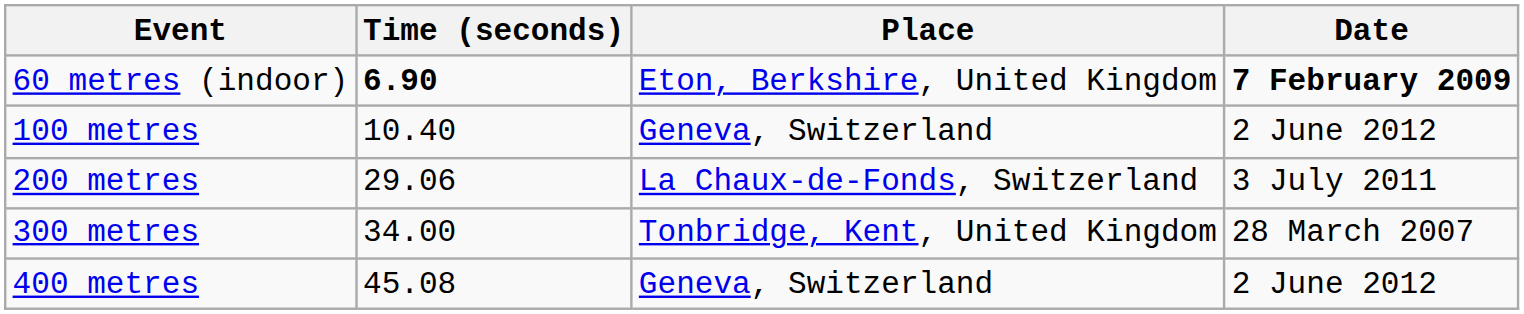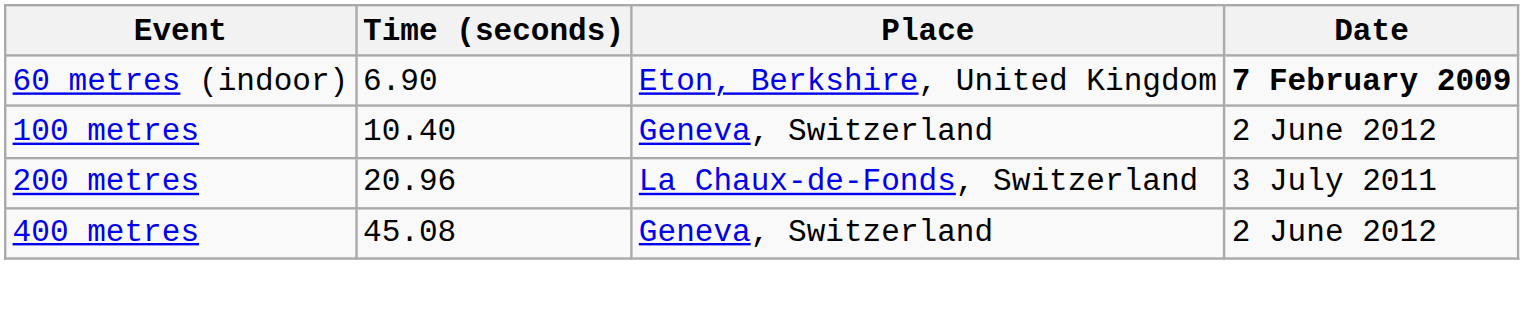 <table class="wikitable">
 <tr>
 <th>Event</th>
 <th>Time (seconds)</th>
 <th>Place</th>
 <th>Date</th>
 </tr>
 <tr>
 <td><a href='#'>60 metres</a> (indoor)</td>
-<td><strong>6.90</strong></td>
+<td>6.90</td>
 <td><a href='#'>Eton, Berkshire</a>, United Kingdom</td>
 <td><strong>7 February 2009</strong></td>
 </tr>
 <tr>
 <td><a href='#'>100 metres</a></td>
 <td>10.40</td>
 <td><a href='#'>Geneva</a>, Switzerland</td>
 <td>2 June 2012</td>
 </tr>
 <tr>
 <td><a href='#'>200 metres</a></td>
-<td>29.06</td>
+<td>20.96</td>
 <td><a href='#'>La Chaux-de-Fonds</a>, Switzerland</td>
 <td>3 July 2011</td>
-</tr>
-<tr>
-<td><a href='#'>300 metres</a></td>
-<td>34.00</td>
-<td><a href='#'>Tonbridge, Kent</a>, United Kingdom</td>
-<td>28 March 2007</td>
 </tr>
 <tr>
 <td><a href='#'>400 metres</a></td>
 <td>45.08</td>
 <td><a href='#'>Geneva</a>, Switzerland</td>
 <td>2 June 2012</td>
 </tr>
 </table>
